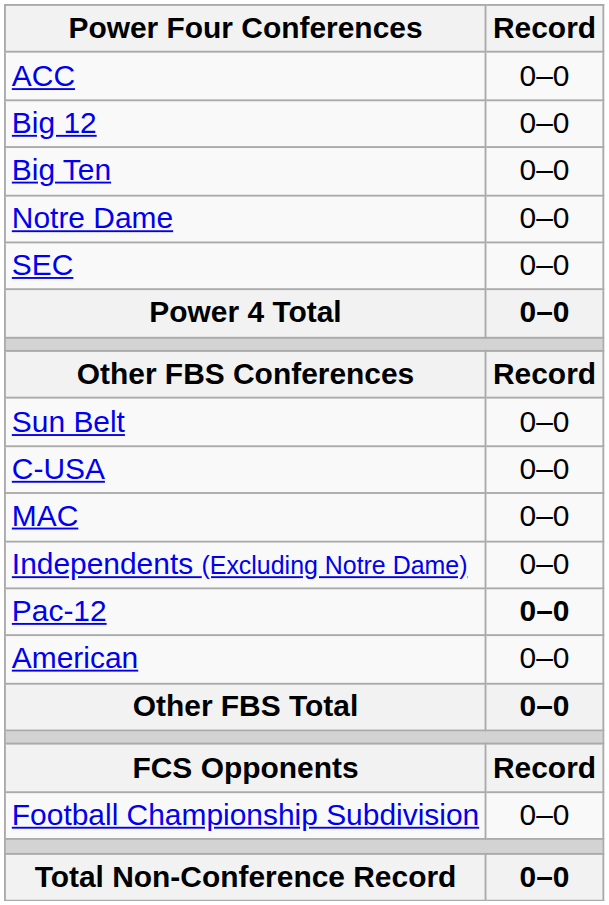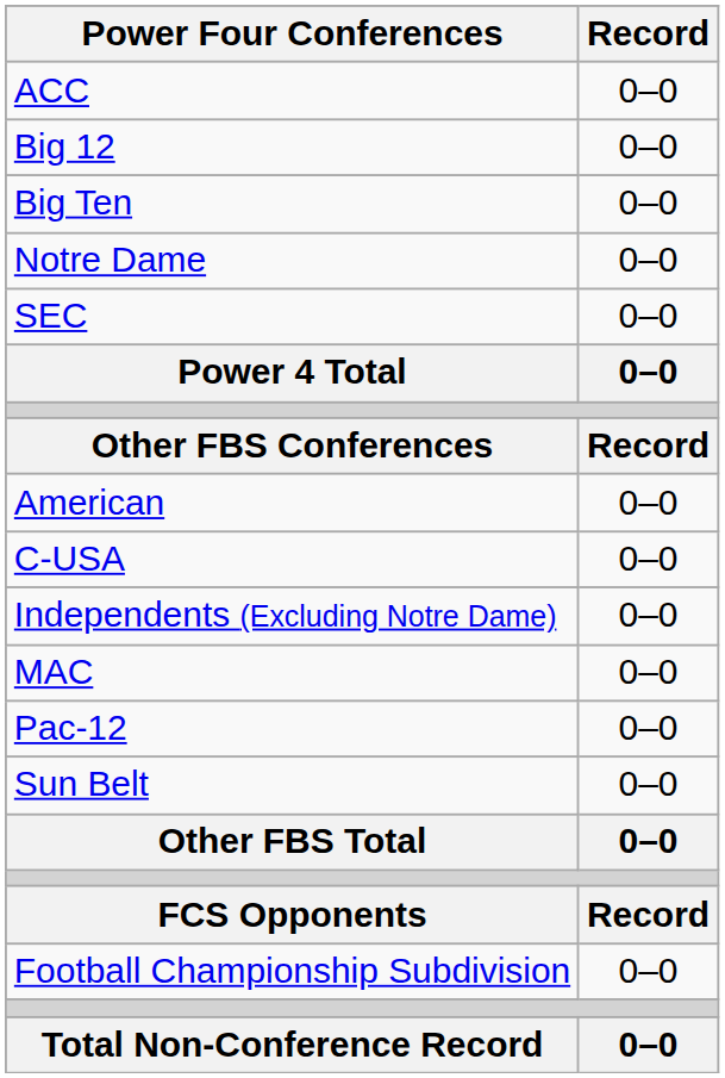 <table class="wikitable">
 <tr>
 <th>Power Four Conferences</th>
 <th>Record</th>
 </tr>
 <tr>
 <td><a href='#'>ACC</a></td>
 <td align=center>0–0</td>
 </tr>
 <tr>
 <td><a href='#'>Big 12</a></td>
 <td align=center>0–0</td>
 </tr>
 <tr>
 <td><a href='#'>Big Ten</a></td>
 <td align=center>0–0</td>
 </tr>
 <tr>
 <td><a href='#'>Notre Dame</a></td>
 <td align=center>0–0</td>
 </tr>
 <tr>
 <td><a href='#'>SEC</a></td>
 <td align=center>0–0</td>
 </tr>
 <tr>
 <th>Power 4 Total</th>
 <th>0–0</th>
 </tr>
 <tr>
 <th colspan="2" style="background:lightgrey;"></th>
 </tr>
 <tr>
 <th>Other FBS Conferences</th>
 <th>Record</th>
 </tr>
 <tr>
-<td><a href='#'>Sun Belt</a></td>
+<td><a href='#'>American</a></td>
 <td align=center>0–0</td>
 </tr>
 <tr>
 <td><a href='#'>C-USA</a></td>
 <td align=center>0–0</td>
 </tr>
 <tr>
+<td><a href='#'>Independents <small>(Excluding Notre Dame)</small></a></td>
+<td align=center>0–0</td>
+</tr>
+<tr>
 <td><a href='#'>MAC</a></td>
 <td align=center>0–0</td>
 </tr>
 <tr>
-<td><a href='#'>Independents <small>(Excluding Notre Dame)</small></a></td>
+<td><a href='#'>Pac-12</a></td>
 <td align=center>0–0</td>
 </tr>
 <tr>
-<td><a href='#'>Pac-12</a></td>
-<td align=center><strong>0–0</strong></td>
-</tr>
-<tr>
-<td><a href='#'>American</a></td>
+<td><a href='#'>Sun Belt</a></td>
 <td align=center>0–0</td>
 </tr>
 <tr>
 <th>Other FBS Total</th>
 <th>0–0</th>
 </tr>
 <tr>
 <th colspan="2" style="background:lightgrey;"></th>
 </tr>
 <tr>
 <th>FCS Opponents</th>
 <th>Record</th>
 </tr>
 <tr>
 <td><a href='#'>Football Championship Subdivision</a></td>
 <td align=center>0–0</td>
 </tr>
 <tr>
 <th colspan="2" style="background:lightgrey;"></th>
 </tr>
 <tr>
 <th>Total Non-Conference Record</th>
 <th>0–0</th>
 </tr>
 </table>
